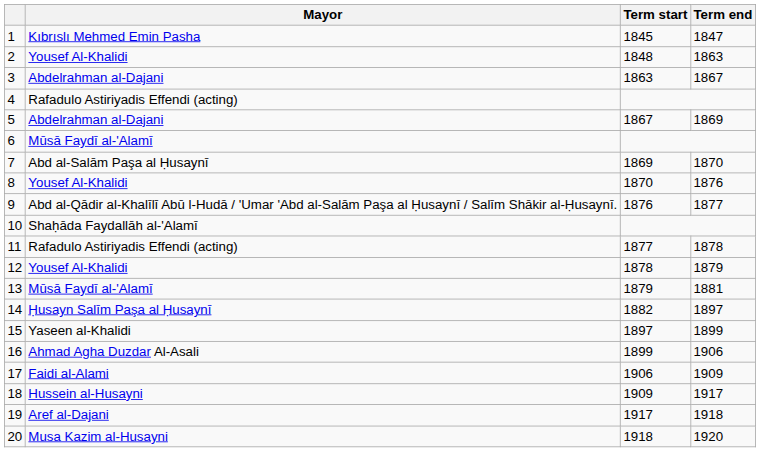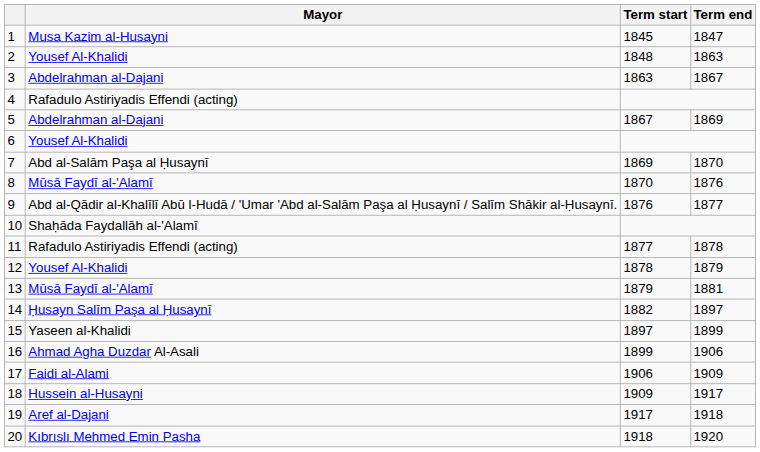 <table class="wikitable">
 <tr>
 <th></th>
 <th>Mayor</th>
 <th>Term start</th>
 <th>Term end</th>
 </tr>
 <tr>
 <td>1</td>
-<td><a href='#'>Kıbrıslı Mehmed Emin Pasha</a></td>
+<td><a href='#'>Musa Kazim al-Husayni</a></td>
 <td>1845</td>
 <td>1847</td>
 </tr>
 <tr>
 <td>2</td>
 <td><a href='#'>Yousef Al-Khalidi</a></td>
 <td>1848</td>
 <td>1863</td>
 </tr>
 <tr>
 <td>3</td>
 <td><a href='#'>Abdelrahman al-Dajani</a></td>
 <td>1863</td>
 <td>1867</td>
 </tr>
 <tr>
 <td>4</td>
 <td>Rafadulo Astiriyadis Effendi (acting)</td>
 <td colspan=2></td>
 </tr>
 <tr>
 <td>5</td>
 <td><a href='#'>Abdelrahman al-Dajani</a></td>
 <td>1867</td>
 <td>1869</td>
 </tr>
 <tr>
 <td>6</td>
-<td><a href='#'>Mūsā Faydī al-'Alamī</a></td>
+<td><a href='#'>Yousef Al-Khalidi</a></td>
 <td colspan=2></td>
 </tr>
 <tr>
 <td>7</td>
 <td>Abd al-Salām Paşa al Ḥusaynī</td>
 <td>1869</td>
 <td>1870</td>
 </tr>
 <tr>
 <td>8</td>
-<td><a href='#'>Yousef Al-Khalidi</a></td>
+<td><a href='#'>Mūsā Faydī al-'Alamī</a></td>
 <td>1870</td>
 <td>1876</td>
 </tr>
 <tr>
 <td>9</td>
 <td>Abd al-Qādir al-Khalīlī Abū l-Hudā / 'Umar 'Abd al-Salām Paşa al Ḥusaynī / Salīm Shākir al-Ḥusaynī.</td>
 <td>1876</td>
 <td>1877</td>
 </tr>
 <tr>
 <td>10</td>
 <td>Shaḥāda Faydallāh al-'Alamī</td>
 <td colspan=2></td>
 </tr>
 <tr>
 <td>11</td>
 <td>Rafadulo Astiriyadis Effendi (acting)</td>
 <td>1877</td>
 <td>1878</td>
 </tr>
 <tr>
 <td>12</td>
 <td><a href='#'>Yousef Al-Khalidi</a></td>
 <td>1878</td>
 <td>1879</td>
 </tr>
 <tr>
 <td>13</td>
 <td><a href='#'>Mūsā Faydī al-'Alamī</a></td>
 <td>1879</td>
 <td>1881</td>
 </tr>
 <tr>
 <td>14</td>
 <td><a href='#'>Ḥusayn Salīm Paşa al Ḥusaynī</a></td>
 <td>1882</td>
 <td>1897</td>
 </tr>
 <tr>
 <td>15</td>
 <td>Yaseen al-Khalidi</td>
 <td>1897</td>
 <td>1899</td>
 </tr>
 <tr>
 <td>16</td>
 <td><a href='#'>Ahmad Agha Duzdar</a> Al-Asali</td>
 <td>1899</td>
 <td>1906</td>
 </tr>
 <tr>
 <td>17</td>
 <td><a href='#'>Faidi al-Alami</a></td>
 <td>1906</td>
 <td>1909</td>
 </tr>
 <tr>
 <td>18</td>
 <td><a href='#'>Hussein al-Husayni</a></td>
 <td>1909</td>
 <td>1917</td>
 </tr>
 <tr>
 <td>19</td>
 <td><a href='#'>Aref al-Dajani</a></td>
 <td>1917</td>
 <td>1918</td>
 </tr>
 <tr>
 <td>20</td>
-<td><a href='#'>Musa Kazim al-Husayni</a></td>
+<td><a href='#'>Kıbrıslı Mehmed Emin Pasha</a></td>
 <td>1918</td>
 <td>1920</td>
 </tr>
 </table>
